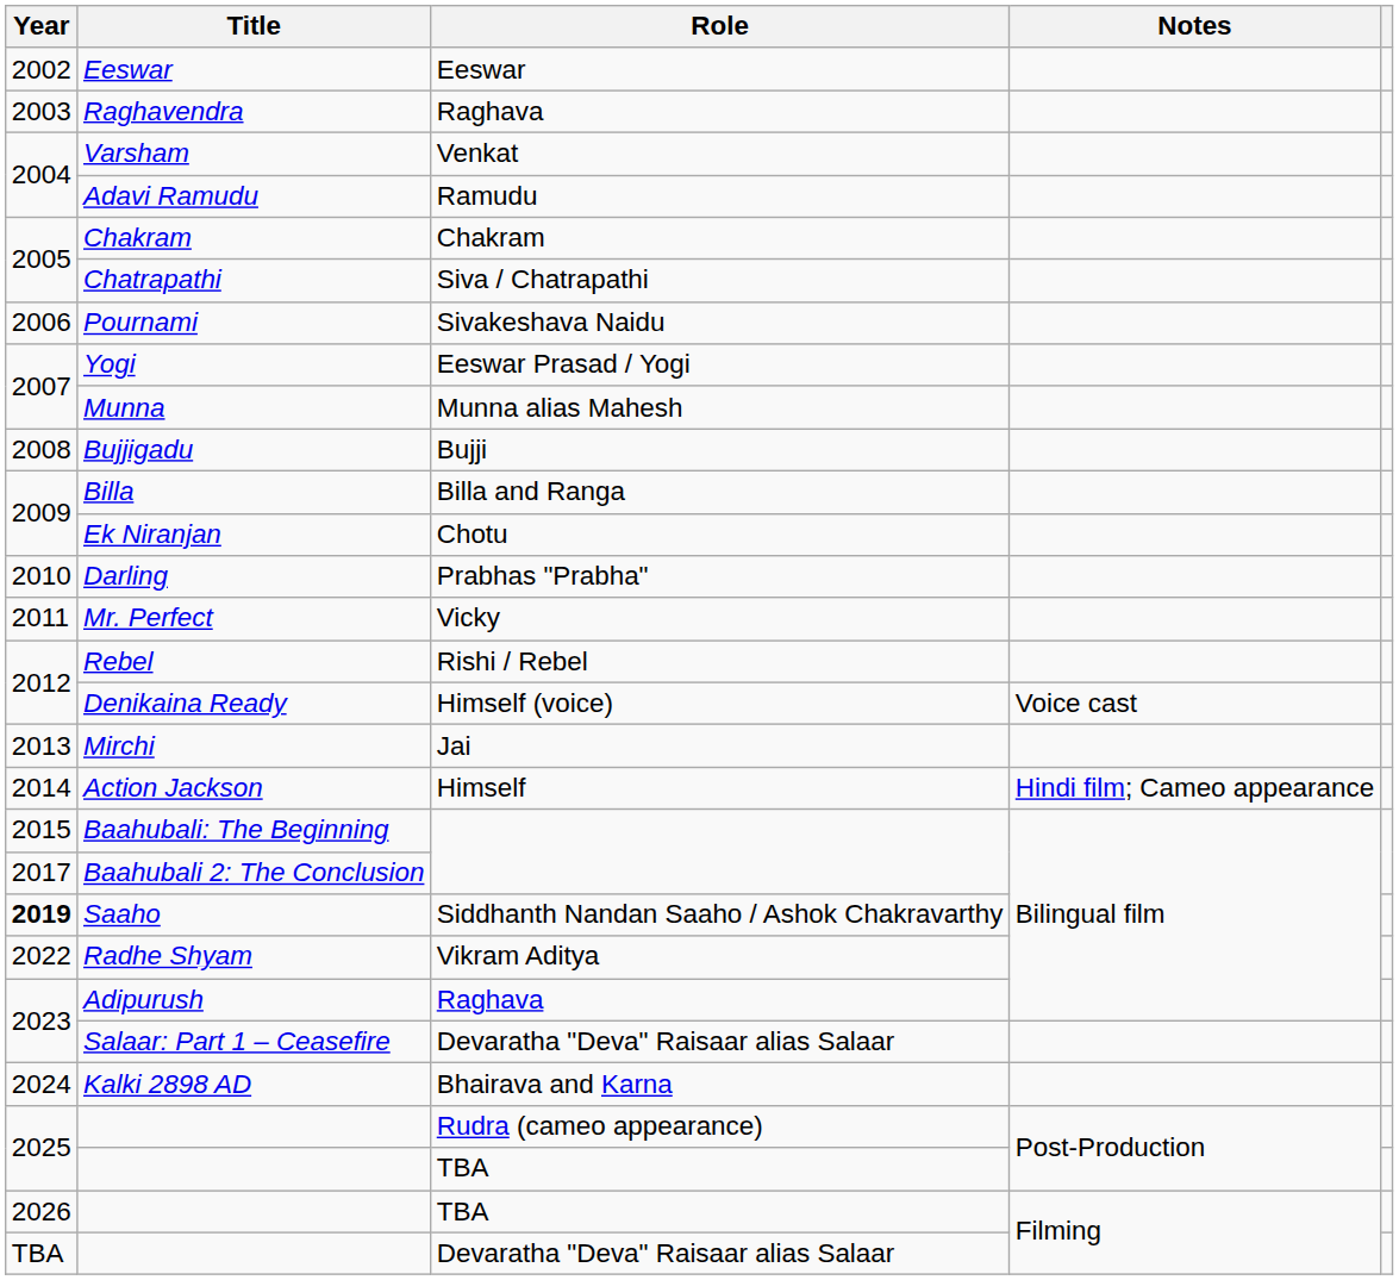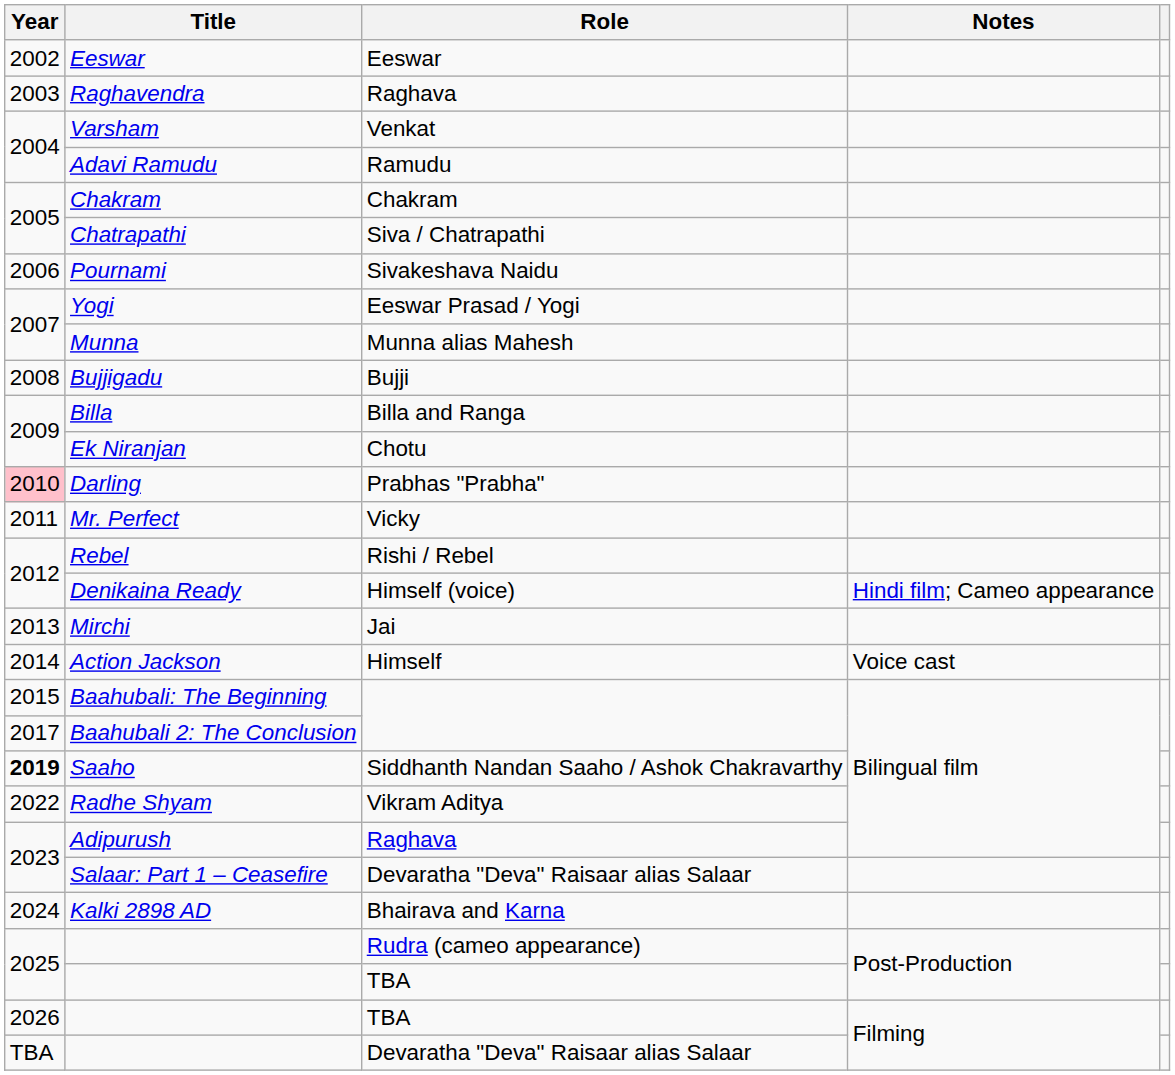 <table class="wikitable plainrowheaders sortable">
 <tr>
 <th scope="col">Year</th>
 <th scope="col">Title</th>
 <th scope="col">Role</th>
 <th class="unsortable" scope="col">Notes</th>
 <th class="unsortable" scope="col"></th>
 </tr>
 <tr>
 <td>2002</td>
 <td><em><a href='#'>Eeswar</a></em></td>
 <td>Eeswar</td>
 <td></td>
 <td style="text-align: center;"></td>
 </tr>
 <tr>
 <td>2003</td>
 <td><em><a href='#'>Raghavendra</a></em></td>
 <td>Raghava</td>
 <td></td>
 <td style="text-align: center;"></td>
 </tr>
 <tr>
 <td rowspan="2">2004</td>
 <td><em><a href='#'>Varsham</a></em></td>
 <td>Venkat</td>
 <td></td>
 <td style="text-align: center;"></td>
 </tr>
 <tr>
 <td><em><a href='#'>Adavi Ramudu</a></em></td>
 <td>Ramudu</td>
 <td></td>
 <td style="text-align: center;"></td>
 </tr>
 <tr>
 <td rowspan="2">2005</td>
 <td><em><a href='#'>Chakram</a></em></td>
 <td>Chakram</td>
 <td></td>
 <td style="text-align: center;"></td>
 </tr>
 <tr>
 <td><em><a href='#'>Chatrapathi</a></em></td>
 <td>Siva / Chatrapathi</td>
 <td></td>
 <td style="text-align: center;"></td>
 </tr>
 <tr>
 <td>2006</td>
 <td><em><a href='#'>Pournami</a></em></td>
 <td>Sivakeshava Naidu</td>
 <td></td>
 <td style="text-align: center;"></td>
 </tr>
 <tr>
 <td rowspan="2">2007</td>
 <td><em><a href='#'>Yogi</a></em></td>
 <td>Eeswar Prasad / Yogi</td>
 <td></td>
 <td style="text-align: center;"></td>
 </tr>
 <tr>
 <td><em><a href='#'>Munna</a></em></td>
 <td>Munna alias Mahesh</td>
 <td></td>
 <td style="text-align: center;"></td>
 </tr>
 <tr>
 <td>2008</td>
 <td><em><a href='#'>Bujjigadu</a></em></td>
 <td>Bujji</td>
 <td></td>
 <td style="text-align: center;"></td>
 </tr>
 <tr>
 <td rowspan="2">2009</td>
 <td><em><a href='#'>Billa</a></em></td>
 <td>Billa and Ranga</td>
 <td></td>
 <td style="text-align: center;"></td>
 </tr>
 <tr>
 <td><em><a href='#'>Ek Niranjan</a></em></td>
 <td>Chotu</td>
 <td></td>
 <td style="text-align: center;"></td>
 </tr>
 <tr>
-<td>2010</td>
+<td style="background: pink;">2010</td>
 <td><em><a href='#'>Darling</a></em></td>
 <td>Prabhas "Prabha"</td>
 <td></td>
 <td style="text-align: center;"></td>
 </tr>
 <tr>
 <td>2011</td>
 <td><em><a href='#'>Mr. Perfect</a></em></td>
 <td>Vicky</td>
 <td></td>
 <td style="text-align: center;"></td>
 </tr>
 <tr>
 <td rowspan="2">2012</td>
 <td><em><a href='#'>Rebel</a></em></td>
 <td>Rishi / Rebel</td>
 <td></td>
 <td style="text-align: center;"></td>
 </tr>
 <tr>
 <td><em><a href='#'>Denikaina Ready</a></em></td>
 <td>Himself (voice)</td>
-<td>Voice cast</td>
+<td><a href='#'>Hindi film</a>; Cameo appearance</td>
 <td style="text-align: center;"></td>
 </tr>
 <tr>
 <td>2013</td>
 <td><em><a href='#'>Mirchi</a></em></td>
 <td>Jai</td>
 <td></td>
 <td style="text-align: center;"></td>
 </tr>
 <tr>
 <td>2014</td>
 <td><em><a href='#'>Action Jackson</a></em></td>
 <td>Himself</td>
-<td><a href='#'>Hindi film</a>; Cameo appearance</td>
+<td>Voice cast</td>
 <td style="text-align: center;"></td>
 </tr>
 <tr>
 <td>2015</td>
 <td><em><a href='#'>Baahubali: The Beginning</a></em></td>
 <td rowspan="2"></td>
 <td rowspan="5">Bilingual film</td>
 <td rowspan="2" style="text-align: center;"></td>
 </tr>
 <tr>
 <td>2017</td>
 <td><em><a href='#'>Baahubali 2: The Conclusion</a></em></td>
 </tr>
 <tr Shivudu>
 <td><strong>2019</strong></td>
 <td><em><a href='#'>Saaho</a></em></td>
 <td>Siddhanth Nandan Saaho / Ashok Chakravarthy</td>
 <td style="text-align: center;"></td>
 </tr>
 <tr>
 <td>2022</td>
 <td><em><a href='#'>Radhe Shyam</a></em></td>
 <td>Vikram Aditya</td>
 <td style="text-align: center;"></td>
 </tr>
 <tr>
 <td rowspan="2">2023</td>
 <td><em><a href='#'>Adipurush</a></em></td>
 <td><a href='#'>Raghava</a></td>
 <td style="text-align: center;"></td>
 </tr>
 <tr>
 <td><em><a href='#'>Salaar: Part 1 – Ceasefire</a></em></td>
 <td>Devaratha "Deva" Raisaar alias Salaar</td>
 <td></td>
 <td style="text-align: center;"></td>
 </tr>
 <tr>
 <td>2024</td>
 <td><em><a href='#'>Kalki 2898 AD</a></em></td>
 <td>Bhairava and <a href='#'>Karna</a></td>
 <td></td>
 <td style="text-align: center;"></td>
 </tr>
 <tr>
 <td rowspan="2">2025</td>
 <td></td>
 <td><a href='#'>Rudra</a> (cameo appearance)</td>
 <td rowspan="2">Post-Production</td>
 <td style="text-align: center;"></td>
 </tr>
 <tr>
 <td></td>
 <td>TBA</td>
 <td style="text-align: center;"></td>
 </tr>
 <tr>
 <td rowspan="1">2026</td>
 <td></td>
 <td>TBA</td>
 <td rowspan="2">Filming</td>
 <td style="text-align: center;"></td>
 </tr>
 <tr>
 <td>TBA</td>
 <td></td>
 <td>Devaratha "Deva" Raisaar alias Salaar</td>
 <td style="text-align: center;"></td>
 </tr>
 </table>
